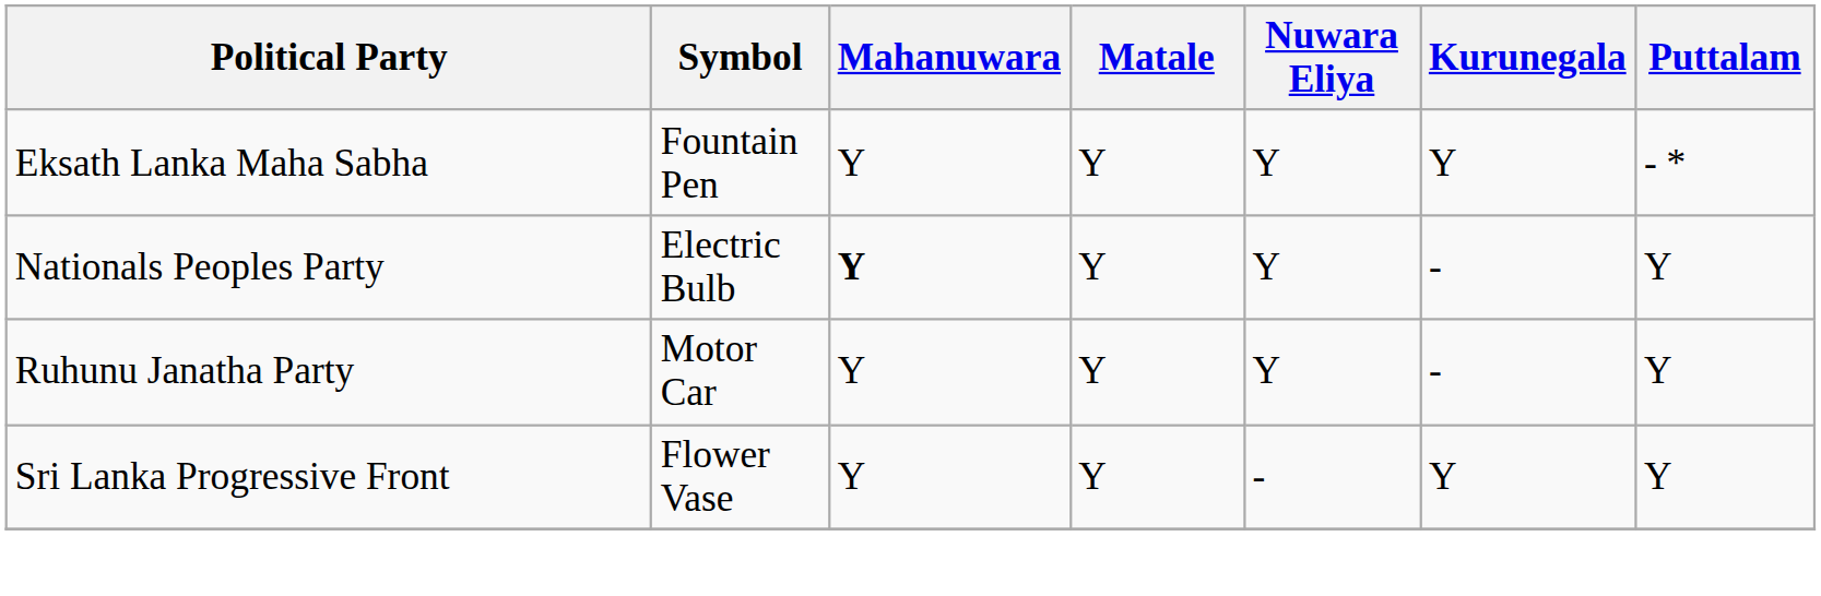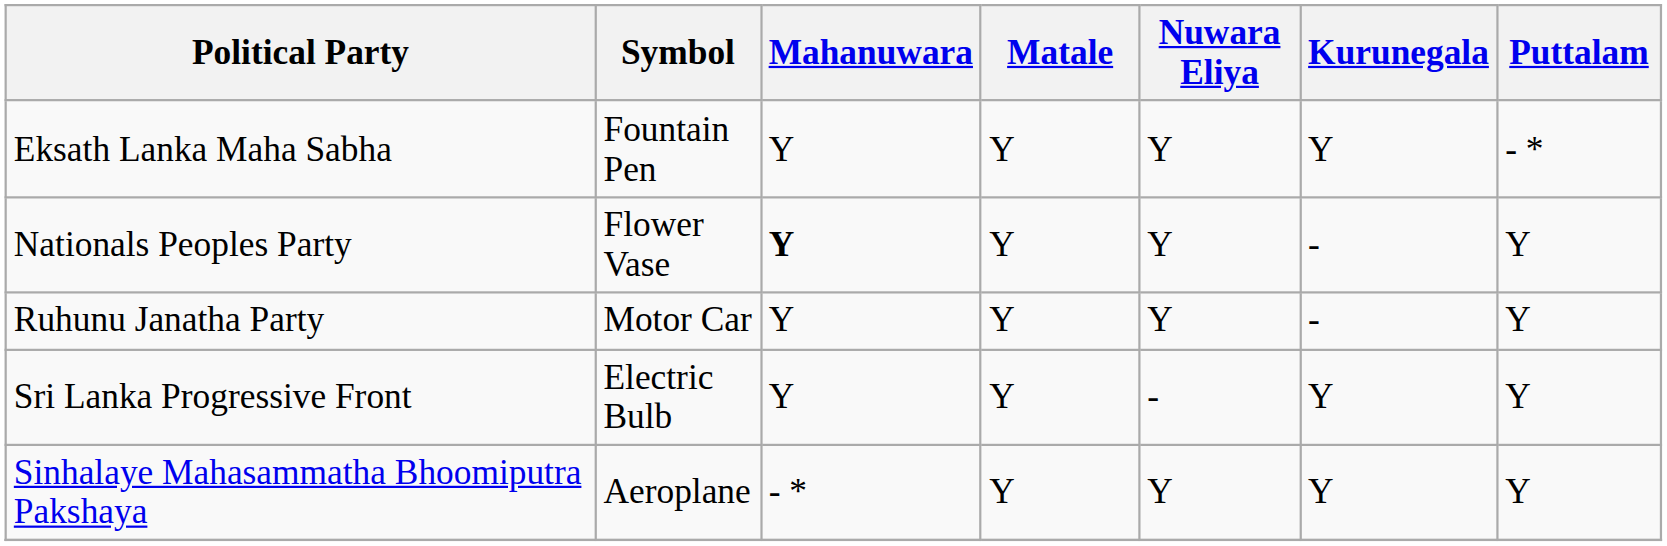 <table class="wikitable" style="width:750px; margin: 1em auto 1em auto">
 <tr>
 <th width="40%">Political Party</th>
 <th width="10%">Symbol</th>
 <th width="10%"><a href='#'>Mahanuwara</a></th>
 <th width="10%"><a href='#'>Matale</a></th>
 <th width="10%"><a href='#'>Nuwara Eliya</a></th>
 <th width="10%"><a href='#'>Kurunegala</a></th>
 <th width="10%"><a href='#'>Puttalam</a></th>
 </tr>
 <tr>
 <td>Eksath Lanka Maha Sabha</td>
 <td>Fountain Pen</td>
 <td>Y</td>
 <td>Y</td>
 <td>Y</td>
 <td>Y</td>
 <td>- *</td>
 </tr>
 <tr>
 <td>Nationals Peoples Party</td>
-<td>Electric Bulb</td>
+<td>Flower Vase</td>
 <td><strong>Y</strong></td>
 <td>Y</td>
 <td>Y</td>
 <td>-</td>
 <td>Y</td>
 </tr>
 <tr>
 <td>Ruhunu Janatha Party</td>
 <td>Motor Car</td>
 <td>Y</td>
 <td>Y</td>
 <td>Y</td>
 <td>-</td>
 <td>Y</td>
 </tr>
 <tr>
 <td>Sri Lanka Progressive Front</td>
-<td>Flower Vase</td>
+<td>Electric Bulb</td>
 <td>Y</td>
 <td>Y</td>
 <td>-</td>
 <td>Y</td>
 <td>Y</td>
 </tr>
 <tr>
+<td><a href='#'>Sinhalaye Mahasammatha Bhoomiputra Pakshaya</a></td>
+<td>Aeroplane</td>
+<td>- *</td>
+<td>Y</td>
+<td>Y</td>
+<td>Y</td>
+<td>Y</td>
+</tr>
+<tr>
 </tr>
 </table>
